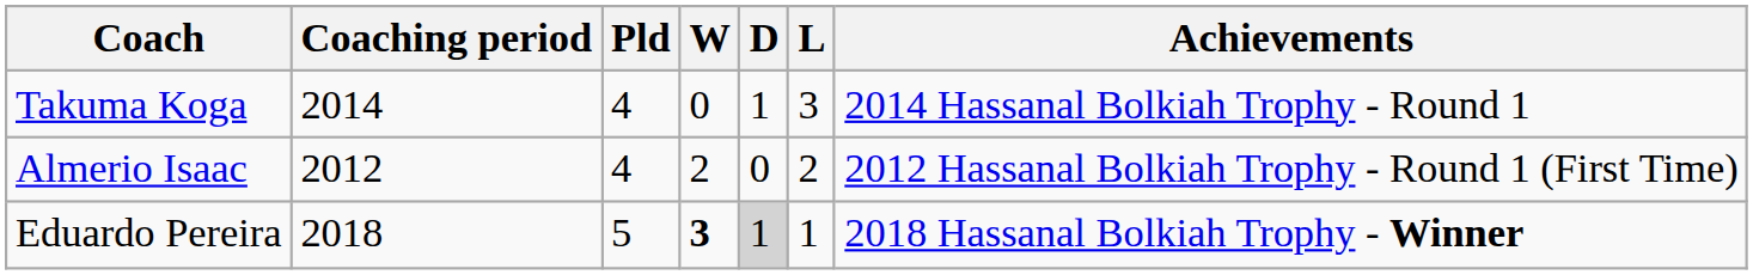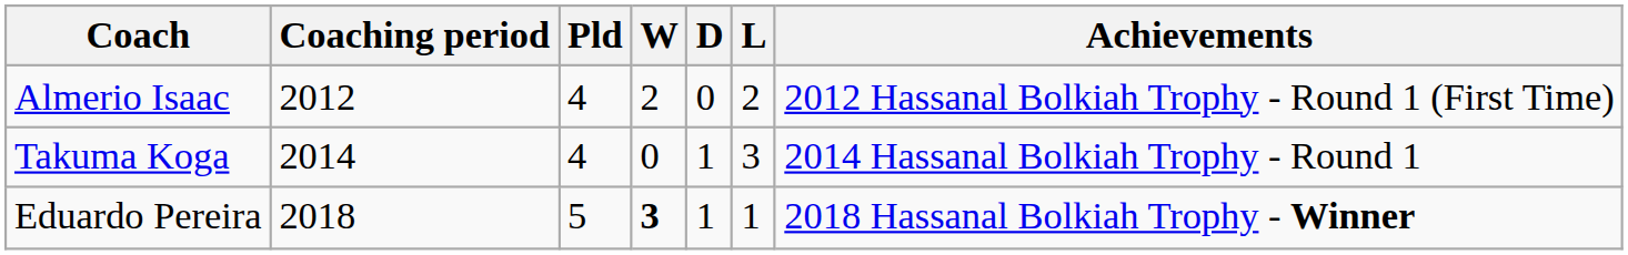 <table class="wikitable">
 <tr>
 <th>Coach</th>
 <th>Coaching period</th>
 <th>Pld</th>
 <th>W</th>
 <th>D</th>
 <th>L</th>
 <th>Achievements</th>
 </tr>
 <tr>
+<td> <a href='#'>Almerio Isaac</a></td>
+<td>2012</td>
+<td>4</td>
+<td>2</td>
+<td>0</td>
+<td>2</td>
+<td><a href='#'>2012 Hassanal Bolkiah Trophy</a> - Round 1 (First Time)</td>
+</tr>
+<tr>
 <td> <a href='#'>Takuma Koga</a></td>
 <td>2014</td>
 <td>4</td>
 <td>0</td>
 <td>1</td>
 <td>3</td>
 <td><a href='#'>2014 Hassanal Bolkiah Trophy</a> - Round 1</td>
 </tr>
 <tr>
-<td> <a href='#'>Almerio Isaac</a></td>
-<td>2012</td>
-<td>4</td>
-<td>2</td>
-<td>0</td>
-<td>2</td>
-<td><a href='#'>2012 Hassanal Bolkiah Trophy</a> - Round 1 (First Time)</td>
-</tr>
-<tr>
 <td> Eduardo Pereira</td>
 <td>2018</td>
 <td>5</td>
 <td><strong>3</strong></td>
-<td style="background: lightgrey;">1</td>
+<td>1</td>
 <td>1</td>
 <td><a href='#'>2018 Hassanal Bolkiah Trophy</a> - <strong>Winner</strong></td>
 </tr>
 </table>
